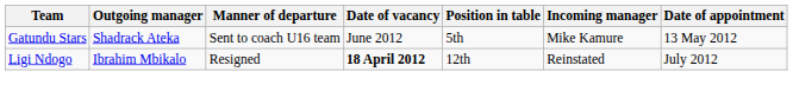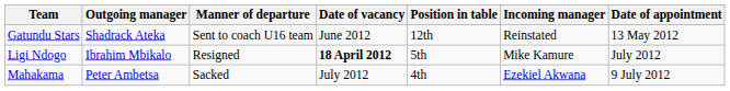 <table class="wikitable">
 <tr>
 <th>Team</th>
 <th>Outgoing manager</th>
 <th>Manner of departure</th>
 <th>Date of vacancy</th>
 <th>Position in table</th>
 <th>Incoming manager</th>
 <th>Date of appointment</th>
 </tr>
 <tr>
 <td><a href='#'>Gatundu Stars</a></td>
 <td> <a href='#'>Shadrack Ateka</a></td>
 <td>Sent to coach U16 team</td>
 <td>June 2012</td>
-<td>5th</td>
-<td> Mike Kamure</td>
+<td>12th</td>
+<td>Reinstated</td>
 <td>13 May 2012</td>
 </tr>
 <tr>
 <td><a href='#'>Ligi Ndogo</a></td>
 <td> <a href='#'>Ibrahim Mbikalo</a></td>
 <td>Resigned</td>
 <td><strong>18 April 2012</strong></td>
-<td>12th</td>
-<td>Reinstated</td>
+<td>5th</td>
+<td> Mike Kamure</td>
 <td>July 2012</td>
 </tr>
+<tr>
+<td><a href='#'>Mahakama</a></td>
+<td> <a href='#'>Peter Ambetsa</a></td>
+<td>Sacked</td>
+<td>July 2012</td>
+<td>4th</td>
+<td> <a href='#'>Ezekiel Akwana</a></td>
+<td>9 July 2012</td>
+</tr>
 </table>
